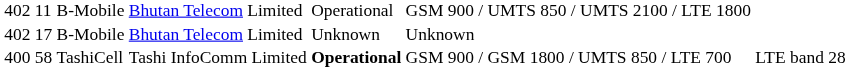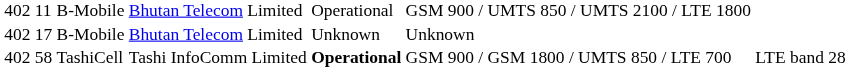 <table>
 <tr>
 <td>402</td>
 <td>11</td>
 <td>B-Mobile</td>
 <td><a href='#'>Bhutan Telecom</a> Limited</td>
 <td>Operational</td>
 <td>GSM 900 / UMTS 850 / UMTS 2100 / LTE 1800</td>
 <td></td>
 </tr>
 <tr>
 <td>402</td>
 <td>17</td>
 <td>B-Mobile</td>
 <td><a href='#'>Bhutan Telecom</a> Limited</td>
 <td>Unknown</td>
 <td>Unknown</td>
 <td></td>
 </tr>
 <tr>
-<td>400</td>
+<td>402</td>
 <td>58</td>
 <td>TashiCell</td>
 <td>Tashi InfoComm Limited</td>
 <td><strong>Operational</strong></td>
 <td>GSM 900 / GSM 1800 / UMTS 850 / LTE 700</td>
 <td>LTE band 28</td>
 </tr>
 </table>
